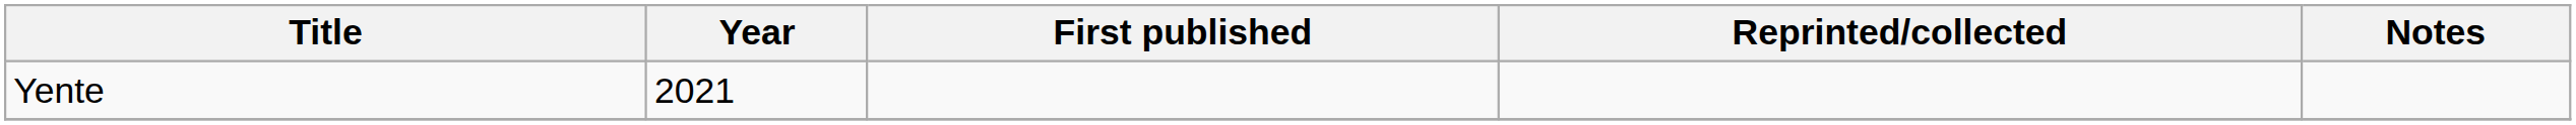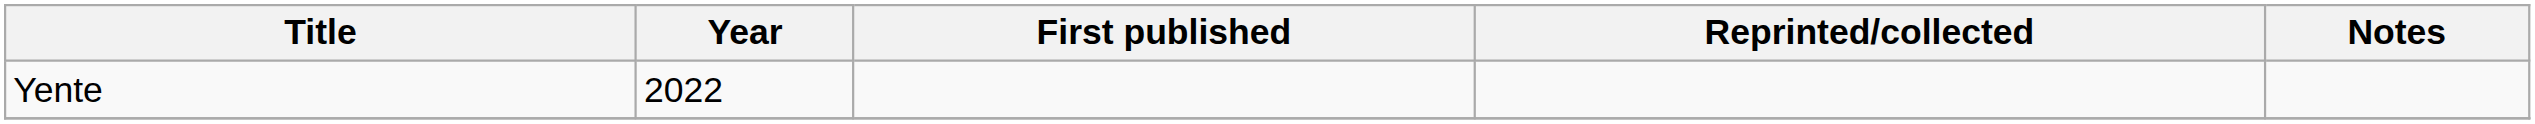 <table class='wikitable sortable' width='90%'>
 <tr>
 <th width=25%>Title</th>
 <th>Year</th>
 <th>First published</th>
 <th>Reprinted/collected</th>
 <th>Notes</th>
 </tr>
 <tr>
 <td>Yente</td>
-<td>2021</td>
+<td>2022</td>
 <td></td>
 <td></td>
 <td></td>
 </tr>
 <tr>
 </tr>
 </table>
